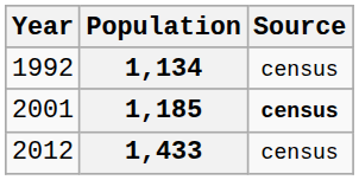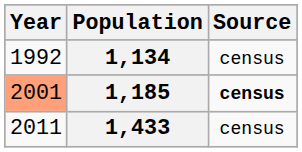 <table class="wikitable">
 <tr>
 <th>Year</th>
 <th>Population</th>
 <th>Source</th>
 </tr>
 <tr align="center">
 <td>1992</td>
 <th>1,134</th>
 <td><small>census</small></td>
 </tr>
 <tr align="center">
-<td>2001</td>
+<td style="background: lightsalmon;">2001</td>
 <th>1,185</th>
 <td><strong><small>census</small></strong></td>
 </tr>
 <tr align="center">
-<td>2012</td>
+<td>2011</td>
 <th>1,433</th>
 <td><small>census</small></td>
 </tr>
 </table>
